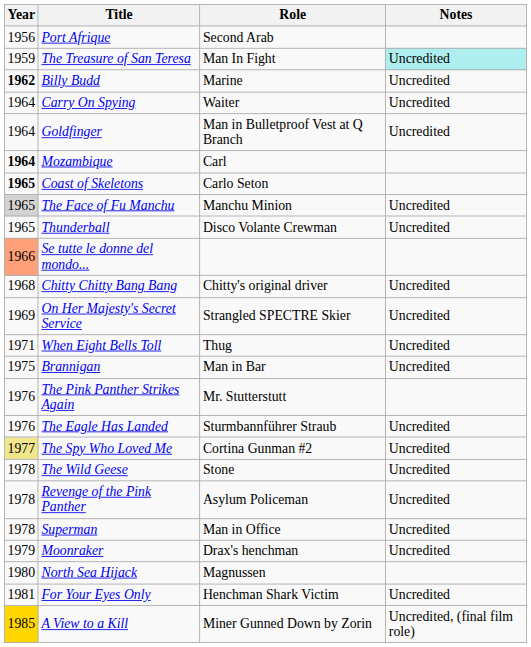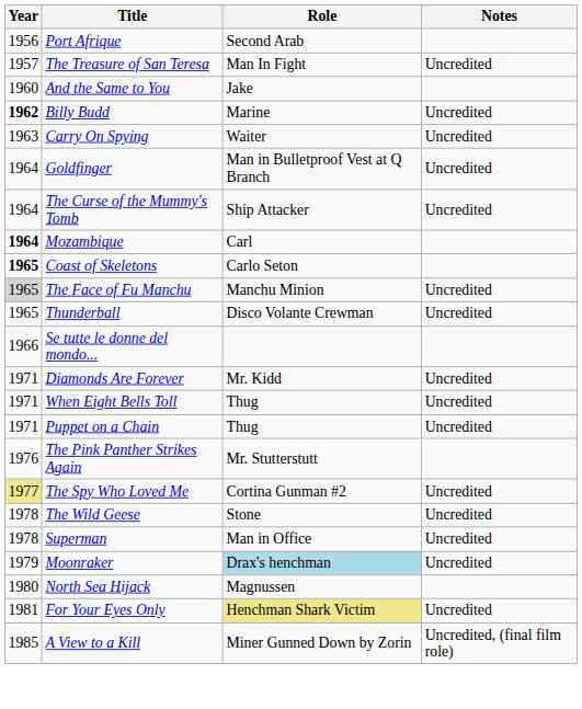 <table class="wikitable">
 <tr>
 <th>Year</th>
 <th>Title</th>
 <th>Role</th>
 <th>Notes</th>
 </tr>
 <tr>
 <td>1956</td>
 <td><em><a href='#'>Port Afrique</a></em></td>
 <td>Second Arab</td>
 <td></td>
 </tr>
 <tr>
-<td>1959</td>
+<td>1957</td>
 <td><em> <a href='#'>The Treasure of San Teresa</a></em></td>
 <td>Man In Fight</td>
-<td style="background: paleturquoise;">Uncredited</td>
+<td>Uncredited</td>
+</tr>
+<tr>
+<td>1960</td>
+<td><em><a href='#'>And the Same to You</a></em></td>
+<td>Jake</td>
+<td></td>
 </tr>
 <tr>
 <td><strong>1962</strong></td>
 <td><em><a href='#'>Billy Budd</a></em></td>
 <td>Marine</td>
 <td>Uncredited</td>
 </tr>
 <tr>
-<td>1964</td>
+<td>1963</td>
 <td><em><a href='#'>Carry On Spying</a></em></td>
 <td>Waiter</td>
 <td>Uncredited</td>
 </tr>
 <tr>
 <td>1964</td>
 <td><em><a href='#'>Goldfinger</a></em></td>
 <td>Man in Bulletproof Vest at Q Branch</td>
+<td>Uncredited</td>
+</tr>
+<tr>
+<td>1964</td>
+<td><em><a href='#'>The Curse of the Mummy's Tomb</a></em></td>
+<td>Ship Attacker</td>
 <td>Uncredited</td>
 </tr>
 <tr>
 <td><strong>1964</strong></td>
 <td><em><a href='#'>Mozambique</a></em></td>
 <td>Carl</td>
 <td></td>
 </tr>
 <tr>
 <td><strong>1965</strong></td>
 <td><em><a href='#'>Coast of Skeletons</a></em></td>
 <td>Carlo Seton</td>
 <td></td>
 </tr>
 <tr>
 <td style="background: lightgrey;">1965</td>
 <td><em><a href='#'>The Face of Fu Manchu</a></em></td>
 <td>Manchu Minion</td>
 <td>Uncredited</td>
 </tr>
 <tr>
 <td>1965</td>
 <td><em><a href='#'>Thunderball</a></em></td>
 <td>Disco Volante Crewman</td>
 <td>Uncredited</td>
 </tr>
 <tr>
-<td style="background: lightsalmon;">1966</td>
+<td>1966</td>
 <td><em><a href='#'>Se tutte le donne del mondo...</a></em></td>
 <td></td>
 <td></td>
 </tr>
 <tr>
-<td>1968</td>
-<td><em><a href='#'> Chitty Chitty Bang Bang</a></em></td>
-<td>Chitty's original driver</td>
-<td>Uncredited</td>
-</tr>
-<tr>
-<td>1969</td>
-<td><em><a href='#'>On Her Majesty's Secret Service</a></em></td>
-<td>Strangled SPECTRE Skier</td>
+<td>1971</td>
+<td><em><a href='#'>Diamonds Are Forever</a></em></td>
+<td>Mr. Kidd</td>
 <td>Uncredited</td>
 </tr>
 <tr>
 <td>1971</td>
 <td><em><a href='#'>When Eight Bells Toll</a></em></td>
 <td>Thug</td>
 <td>Uncredited</td>
 </tr>
 <tr>
-<td>1975</td>
-<td><em><a href='#'>Brannigan</a></em></td>
-<td>Man in Bar</td>
+<td>1971</td>
+<td><em><a href='#'>Puppet on a Chain</a></em></td>
+<td>Thug</td>
 <td>Uncredited</td>
 </tr>
 <tr>
 <td>1976</td>
 <td><em><a href='#'>The Pink Panther Strikes Again</a></em></td>
 <td>Mr. Stutterstutt</td>
 <td></td>
-</tr>
-<tr>
-<td>1976</td>
-<td><em><a href='#'>The Eagle Has Landed</a></em></td>
-<td>Sturmbannführer Straub</td>
-<td>Uncredited</td>
 </tr>
 <tr>
 <td style="background: khaki;">1977</td>
 <td><em><a href='#'>The Spy Who Loved Me</a></em></td>
 <td>Cortina Gunman #2</td>
 <td>Uncredited</td>
 </tr>
 <tr>
 <td>1978</td>
 <td><em><a href='#'>The Wild Geese</a></em></td>
 <td>Stone</td>
 <td>Uncredited</td>
 </tr>
 <tr>
 <td>1978</td>
-<td><em><a href='#'>Revenge of the Pink Panther</a></em></td>
-<td>Asylum Policeman</td>
-<td>Uncredited</td>
-</tr>
-<tr>
-<td>1978</td>
 <td><em><a href='#'>Superman</a></em></td>
 <td>Man in Office</td>
 <td>Uncredited</td>
 </tr>
 <tr>
 <td>1979</td>
 <td><em><a href='#'>Moonraker</a></em></td>
-<td>Drax's henchman</td>
+<td style="background: lightblue;">Drax's henchman</td>
 <td>Uncredited</td>
 </tr>
 <tr>
 <td>1980</td>
 <td><em><a href='#'>North Sea Hijack</a></em></td>
 <td>Magnussen</td>
 <td></td>
 </tr>
 <tr>
 <td>1981</td>
 <td><em><a href='#'>For Your Eyes Only</a></em></td>
-<td>Henchman Shark Victim</td>
+<td style="background: khaki;">Henchman Shark Victim</td>
 <td>Uncredited</td>
 </tr>
 <tr>
-<td style="background: gold;">1985</td>
+<td>1985</td>
 <td><em><a href='#'>A View to a Kill</a></em></td>
 <td>Miner Gunned Down by Zorin</td>
 <td>Uncredited, (final film role)</td>
 </tr>
 </table>
